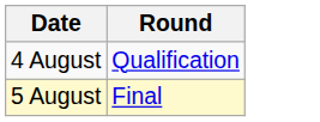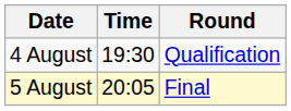 <table class="wikitable">
 <tr>
 <th>Date</th>
+<th>Time</th>
 <th>Round</th>
 </tr>
 <tr>
 <td>4 August</td>
+<td>19:30</td>
 <td><a href='#'>Qualification</a></td>
 </tr>
 <tr style=background:lemonchiffon>
 <td>5 August</td>
+<td>20:05</td>
 <td><a href='#'>Final</a></td>
 </tr>
 </table>
